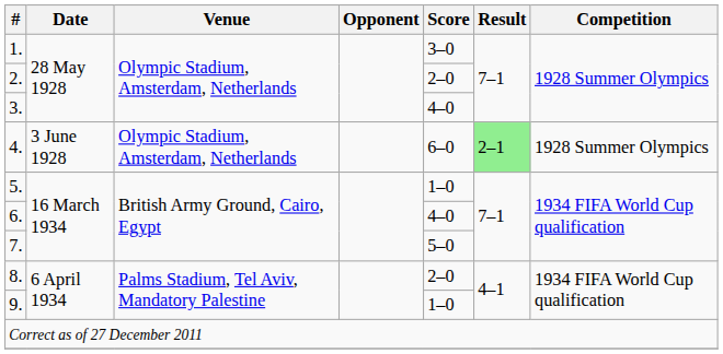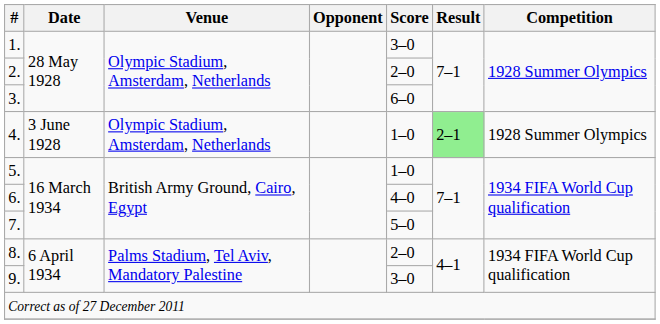 <table class="wikitable" style="font-size:95%;">
 <tr>
 <th>#</th>
 <th>Date</th>
 <th>Venue</th>
 <th>Opponent</th>
 <th>Score</th>
 <th>Result</th>
 <th>Competition</th>
 </tr>
 <tr>
 <td>1.</td>
 <td rowspan=3>28 May 1928</td>
 <td rowspan=3><a href='#'>Olympic Stadium</a>, <a href='#'>Amsterdam</a>, <a href='#'>Netherlands</a></td>
 <td rowspan=3></td>
 <td>3–0</td>
 <td rowspan=3>7–1</td>
 <td rowspan=3><a href='#'>1928 Summer Olympics</a></td>
 </tr>
 <tr>
 <td>2.</td>
 <td>2–0</td>
 </tr>
 <tr>
 <td>3.</td>
-<td>4–0</td>
+<td>6–0</td>
 </tr>
 <tr>
 <td>4.</td>
 <td>3 June 1928</td>
 <td><a href='#'>Olympic Stadium</a>, <a href='#'>Amsterdam</a>, <a href='#'>Netherlands</a></td>
 <td></td>
-<td>6–0</td>
+<td>1–0</td>
 <td style="background: lightgreen;">2–1</td>
 <td>1928 Summer Olympics</td>
 </tr>
 <tr>
 <td>5.</td>
 <td rowspan=3>16 March 1934</td>
 <td rowspan=3>British Army Ground, <a href='#'>Cairo</a>, <a href='#'>Egypt</a></td>
 <td rowspan=3></td>
 <td>1–0</td>
 <td rowspan=3>7–1</td>
 <td rowspan=3><a href='#'>1934 FIFA World Cup qualification</a></td>
 </tr>
 <tr>
 <td>6.</td>
 <td>4–0</td>
 </tr>
 <tr>
 <td>7.</td>
 <td>5–0</td>
 </tr>
 <tr>
 <td>8.</td>
 <td rowspan=2>6 April 1934</td>
 <td rowspan=2><a href='#'>Palms Stadium</a>, <a href='#'>Tel Aviv</a>, <a href='#'>Mandatory Palestine</a></td>
 <td rowspan=2></td>
 <td>2–0</td>
 <td rowspan=2>4–1</td>
 <td rowspan=2>1934 FIFA World Cup qualification</td>
 </tr>
 <tr>
 <td>9.</td>
-<td>1–0</td>
+<td>3–0</td>
 </tr>
 <tr>
 <td colspan="12"><small><em>Correct as of 27 December 2011</em></small></td>
 </tr>
 <tr>
 </tr>
 </table>
